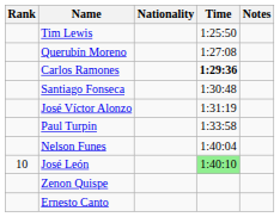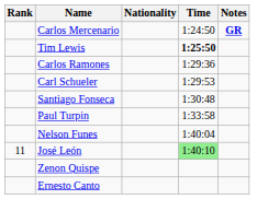 <table class="wikitable sortable" style="text-align:center">
 <tr>
 <th>Rank</th>
 <th>Name</th>
 <th>Nationality</th>
 <th>Time</th>
 <th>Notes</th>
 </tr>
 <tr>
 <td></td>
-<td align=left><a href='#'>Tim Lewis</a></td>
+<td align=left><a href='#'>Carlos Mercenario</a></td>
 <td align=left></td>
-<td>1:25:50</td>
-<td></td>
+<td>1:24:50</td>
+<td><strong><a href='#'>GR</a></strong></td>
 </tr>
 <tr>
 <td></td>
-<td align=left><a href='#'>Querubín Moreno</a></td>
+<td align=left><a href='#'>Tim Lewis</a></td>
 <td align=left></td>
-<td>1:27:08</td>
+<td><strong>1:25:50</strong></td>
 <td></td>
 </tr>
 <tr>
 <td></td>
 <td align=left><a href='#'>Carlos Ramones</a></td>
 <td align=left></td>
-<td><strong>1:29:36</strong></td>
+<td>1:29:36</td>
+<td></td>
+</tr>
+<tr>
+<td></td>
+<td align=left><a href='#'>Carl Schueler</a></td>
+<td align=left></td>
+<td>1:29:53</td>
 <td></td>
 </tr>
 <tr>
 <td></td>
 <td align=left><a href='#'>Santiago Fonseca</a></td>
 <td align=left></td>
 <td>1:30:48</td>
-<td></td>
-</tr>
-<tr>
-<td></td>
-<td align=left><a href='#'>José Víctor Alonzo</a></td>
-<td align=left></td>
-<td>1:31:19</td>
 <td></td>
 </tr>
 <tr>
 <td></td>
 <td align=left><a href='#'>Paul Turpin</a></td>
 <td align=left></td>
 <td>1:33:58</td>
 <td></td>
 </tr>
 <tr>
 <td></td>
 <td align=left><a href='#'>Nelson Funes</a></td>
 <td align=left></td>
 <td>1:40:04</td>
 <td></td>
 </tr>
 <tr>
-<td>10</td>
+<td>11</td>
 <td align=left><a href='#'>José León</a></td>
 <td align=left></td>
 <td style="background: lightgreen;">1:40:10</td>
 <td></td>
 </tr>
 <tr>
 <td></td>
 <td align=left><a href='#'>Zenon Quispe</a></td>
 <td align=left></td>
 <td></td>
 <td></td>
 </tr>
 <tr>
 <td></td>
 <td align=left><a href='#'>Ernesto Canto</a></td>
 <td align=left></td>
 <td></td>
 <td></td>
 </tr>
 </table>
